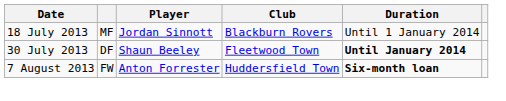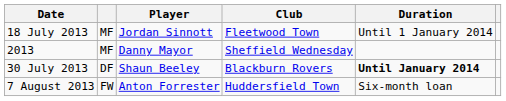 <table class="wikitable plainrowheaders">
 <tr>
 <th scope=col>Date</th>
 <th scope=col></th>
 <th scope=col>Player</th>
 <th scope=col>Club</th>
 <th scope=col>Duration</th>
 <th scope=col class=unsortable></th>
 </tr>
 <tr>
 <td>18 July 2013</td>
 <td>MF</td>
 <td><a href='#'>Jordan Sinnott</a></td>
-<td><a href='#'>Blackburn Rovers</a></td>
+<td><a href='#'>Fleetwood Town</a></td>
 <td>Until 1 January 2014</td>
+<td></td>
+</tr>
+<tr>
+<td>2013</td>
+<td>MF</td>
+<td><a href='#'>Danny Mayor</a></td>
+<td><a href='#'>Sheffield Wednesday</a></td>
+<td></td>
 <td></td>
 </tr>
 <tr>
 <td>30 July 2013</td>
 <td>DF</td>
 <td><a href='#'>Shaun Beeley</a></td>
-<td><a href='#'>Fleetwood Town</a></td>
+<td><a href='#'>Blackburn Rovers</a></td>
 <td><strong>Until January 2014</strong></td>
 <td></td>
 </tr>
 <tr>
 <td>7 August 2013</td>
 <td>FW</td>
 <td><a href='#'>Anton Forrester</a></td>
 <td><a href='#'>Huddersfield Town</a></td>
-<td><strong>Six-month loan</strong></td>
+<td>Six-month loan</td>
 <td></td>
 </tr>
 </table>
